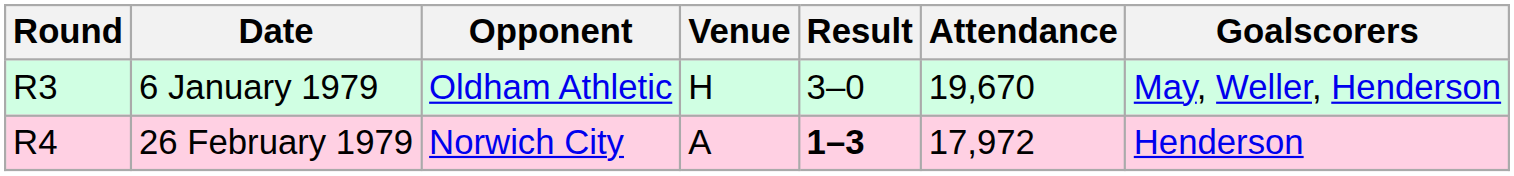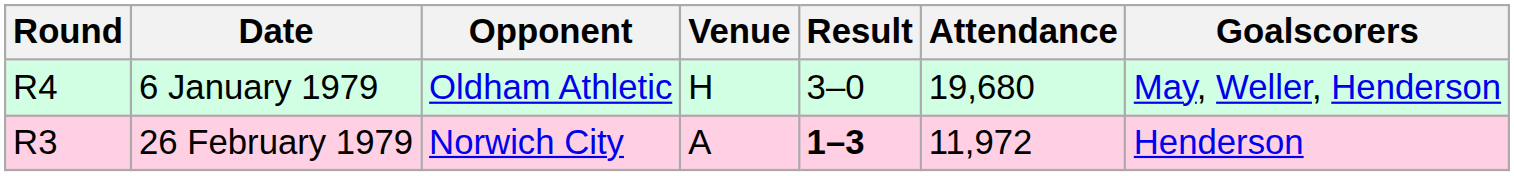 <table class="wikitable">
 <tr>
 <th>Round</th>
 <th>Date</th>
 <th>Opponent</th>
 <th>Venue</th>
 <th>Result</th>
 <th>Attendance</th>
 <th>Goalscorers</th>
 </tr>
 <tr style="background-color: #d0ffe3;">
-<td>R3</td>
+<td>R4</td>
 <td>6 January 1979</td>
 <td><a href='#'>Oldham Athletic</a></td>
 <td>H</td>
 <td>3–0</td>
-<td>19,670</td>
+<td>19,680</td>
 <td><a href='#'>May</a>, <a href='#'>Weller</a>, <a href='#'>Henderson</a></td>
 </tr>
 <tr style="background-color: #ffd0e3;">
-<td>R4</td>
+<td>R3</td>
 <td>26 February 1979</td>
 <td><a href='#'>Norwich City</a></td>
 <td>A</td>
 <td><strong>1–3</strong></td>
-<td>17,972</td>
+<td>11,972</td>
 <td><a href='#'>Henderson</a></td>
 </tr>
 </table>
